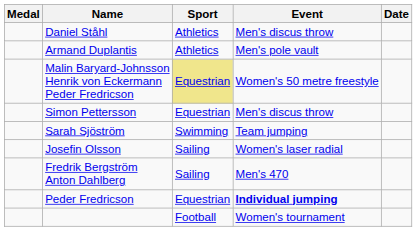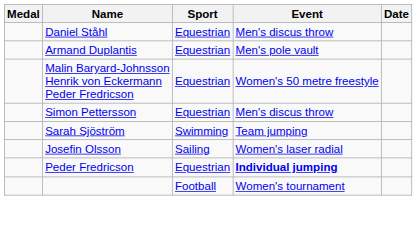 <table class="wikitable sortable" style="font-size: 95%;">
 <tr>
 <th>Medal</th>
 <th>Name</th>
 <th>Sport</th>
 <th>Event</th>
 <th>Date</th>
 </tr>
 <tr>
 <td></td>
 <td><a href='#'>Daniel Ståhl</a></td>
-<td><a href='#'>Athletics</a></td>
+<td><a href='#'>Equestrian</a></td>
 <td><a href='#'>Men's discus throw</a></td>
 <td></td>
 </tr>
 <tr>
 <td></td>
 <td><a href='#'>Armand Duplantis</a></td>
-<td><a href='#'>Athletics</a></td>
+<td><a href='#'>Equestrian</a></td>
 <td><a href='#'>Men's pole vault</a></td>
 <td></td>
 </tr>
 <tr>
 <td></td>
 <td><a href='#'>Malin Baryard-Johnsson</a><br><a href='#'>Henrik von Eckermann</a><br><a href='#'>Peder Fredricson</a></td>
-<td style="background: khaki;"><a href='#'>Equestrian</a></td>
+<td><a href='#'>Equestrian</a></td>
 <td><a href='#'>Women's 50 metre freestyle</a></td>
 <td></td>
 </tr>
 <tr>
 <td></td>
 <td><a href='#'>Simon Pettersson</a></td>
 <td><a href='#'>Equestrian</a></td>
 <td><a href='#'>Men's discus throw</a></td>
 <td></td>
 </tr>
 <tr>
 <td></td>
 <td><a href='#'>Sarah Sjöström</a></td>
 <td><a href='#'>Swimming</a></td>
 <td><a href='#'>Team jumping</a></td>
 <td></td>
 </tr>
 <tr>
 <td></td>
 <td><a href='#'>Josefin Olsson</a></td>
 <td><a href='#'>Sailing</a></td>
 <td><a href='#'>Women's laser radial</a></td>
 <td></td>
 </tr>
 <tr>
 <td></td>
-<td><a href='#'>Fredrik Bergström</a><br><a href='#'>Anton Dahlberg</a></td>
-<td><a href='#'>Sailing</a></td>
-<td><a href='#'>Men's 470</a></td>
-<td></td>
-</tr>
-<tr>
-<td></td>
 <td><a href='#'>Peder Fredricson</a></td>
 <td><a href='#'>Equestrian</a></td>
 <td><strong><a href='#'>Individual jumping</a></strong></td>
 <td></td>
 </tr>
 <tr>
 <td></td>
 <td></td>
 <td><a href='#'>Football</a></td>
 <td><a href='#'>Women's tournament</a></td>
 <td></td>
 </tr>
 </table>
